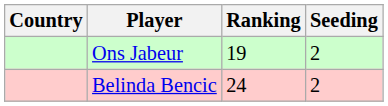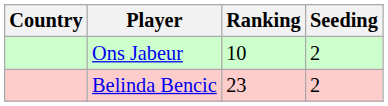 <table class="wikitable" border="1">
 <tr>
 <th>Country</th>
 <th>Player</th>
 <th>Ranking</th>
 <th>Seeding</th>
 </tr>
 <tr style="background:#cfc;">
 <td></td>
 <td><a href='#'>Ons Jabeur</a></td>
-<td>19</td>
+<td>10</td>
 <td>2</td>
 </tr>
 <tr style="background:#fcc;">
 <td></td>
 <td><a href='#'>Belinda Bencic</a></td>
-<td>24</td>
+<td>23</td>
 <td>2</td>
 </tr>
 </table>
